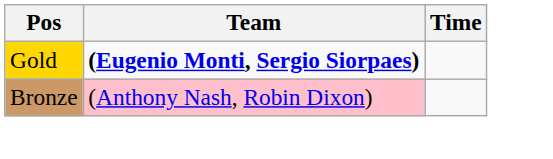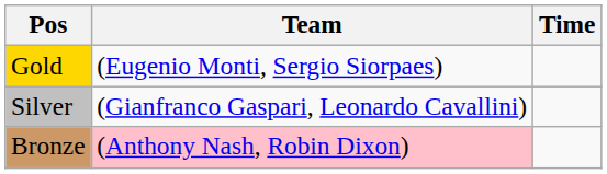 <table class="wikitable">
 <tr>
 <th>Pos</th>
 <th>Team</th>
 <th>Time</th>
 </tr>
 <tr>
 <td style="background:gold">Gold</td>
-<td><strong> (<a href='#'>Eugenio Monti</a>, <a href='#'>Sergio Siorpaes</a>)</strong></td>
+<td> (<a href='#'>Eugenio Monti</a>, <a href='#'>Sergio Siorpaes</a>)</td>
+<td></td>
+</tr>
+<tr>
+<td style="background:silver">Silver</td>
+<td> (<a href='#'>Gianfranco Gaspari</a>, <a href='#'>Leonardo Cavallini</a>)</td>
 <td></td>
 </tr>
 <tr>
 <td style="background:#cc9966">Bronze</td>
 <td style="background: pink;"> (<a href='#'>Anthony Nash</a>, <a href='#'>Robin Dixon</a>)</td>
 <td></td>
 </tr>
 </table>
